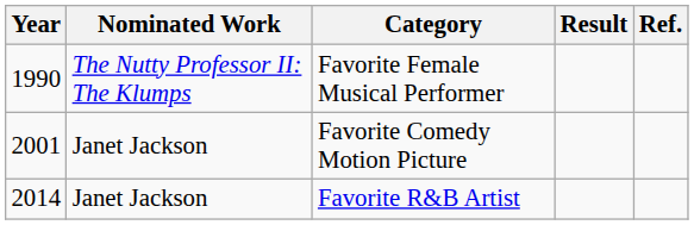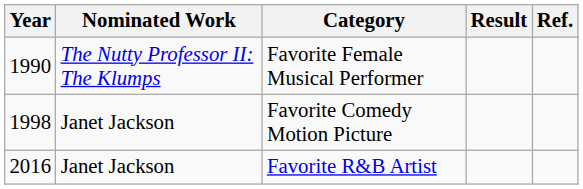 <table class="wikitable" width="50%">
 <tr>
 <th width="5%">Year</th>
 <th width="40%">Nominated Work</th>
 <th width="40%">Category</th>
 <th width="10%">Result</th>
 <th width="5%">Ref.</th>
 </tr>
 <tr>
 <td>1990</td>
 <td><em><a href='#'>The Nutty Professor II: The Klumps</a></em></td>
 <td>Favorite Female Musical Performer</td>
 <td></td>
 <td></td>
 </tr>
 <tr>
-<td>2001</td>
+<td>1998</td>
 <td>Janet Jackson</td>
 <td>Favorite Comedy Motion Picture</td>
 <td></td>
 <td></td>
 </tr>
 <tr>
-<td>2014</td>
+<td>2016</td>
 <td>Janet Jackson</td>
 <td><a href='#'>Favorite R&B Artist</a></td>
 <td></td>
 <td></td>
 </tr>
 </table>
